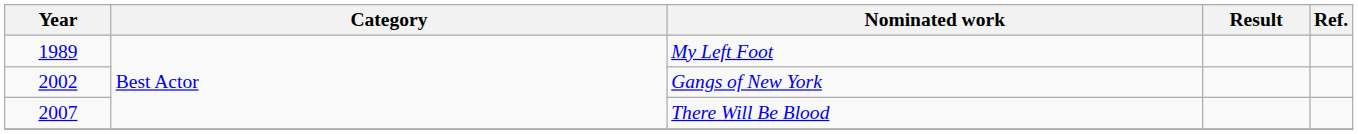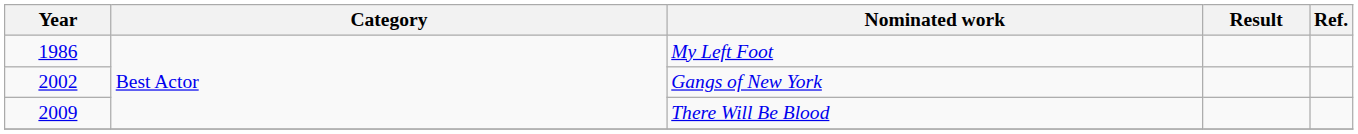 <table class=wikitable>
 <tr>
 <th scope="col" style="width:5em;">Year</th>
 <th scope="col" style="width:28em;">Category</th>
 <th scope="col" style="width:27em;">Nominated work</th>
 <th scope="col" style="width:5em;">Result</th>
 <th>Ref.</th>
 </tr>
 <tr>
-<td style="text-align:center;"><a href='#'>1989</a></td>
+<td style="text-align:center;"><a href='#'>1986</a></td>
 <td rowspan="3"><a href='#'>Best Actor</a></td>
 <td><em><a href='#'>My Left Foot</a></em></td>
 <td></td>
 <td style="text-align:center;"></td>
 </tr>
 <tr>
 <td style="text-align:center;"><a href='#'>2002</a></td>
 <td><em><a href='#'>Gangs of New York</a></em></td>
 <td></td>
 <td style="text-align:center;"></td>
 </tr>
 <tr>
-<td style="text-align:center;"><a href='#'>2007</a></td>
+<td style="text-align:center;"><a href='#'>2009</a></td>
 <td><em><a href='#'>There Will Be Blood</a></em></td>
 <td></td>
 <td style="text-align:center;"></td>
 </tr>
 <tr>
 </tr>
 </table>
